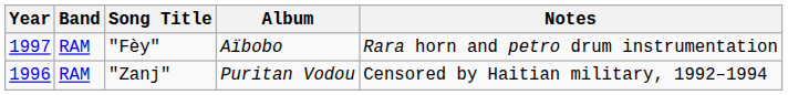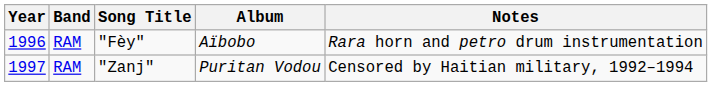 <table class="wikitable">
 <tr>
 <th><strong>Year</strong></th>
 <th><strong>Band</strong></th>
 <th><strong>Song Title</strong></th>
 <th><strong>Album</strong></th>
 <th><strong>Notes</strong></th>
 </tr>
 <tr>
-<td><a href='#'>1997</a></td>
+<td><a href='#'>1996</a></td>
 <td><a href='#'>RAM</a></td>
 <td>"Fèy" <br> <em></em></td>
 <td><em>Aïbobo</em></td>
 <td><em>Rara</em> horn and <em>petro</em> drum instrumentation</td>
 </tr>
 <tr>
-<td><a href='#'>1996</a></td>
+<td><a href='#'>1997</a></td>
 <td><a href='#'>RAM</a></td>
 <td>"Zanj" <br> <em></em></td>
 <td><em>Puritan Vodou</em></td>
 <td>Censored by Haitian military, 1992–1994</td>
 </tr>
 </table>
